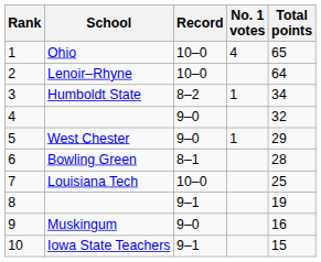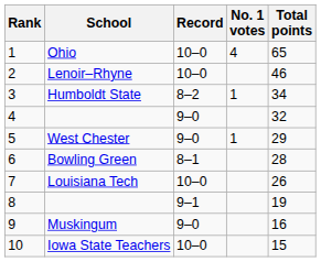 <table class="wikitable">
 <tr>
 <th>Rank</th>
 <th>School</th>
 <th>Record</th>
 <th>No. 1<br>votes</th>
 <th>Total<br>points</th>
 </tr>
 <tr>
 <td>1</td>
 <td><a href='#'>Ohio</a></td>
 <td>10–0</td>
 <td>4</td>
 <td>65</td>
 </tr>
 <tr>
 <td>2</td>
 <td><a href='#'>Lenoir–Rhyne</a></td>
 <td>10–0</td>
 <td></td>
-<td>64</td>
+<td>46</td>
 </tr>
 <tr>
 <td>3</td>
 <td><a href='#'>Humboldt State</a></td>
 <td>8–2</td>
 <td>1</td>
 <td>34</td>
 </tr>
 <tr>
 <td>4</td>
 <td></td>
 <td>9–0</td>
 <td></td>
 <td>32</td>
 </tr>
 <tr>
 <td>5</td>
 <td><a href='#'>West Chester</a></td>
 <td>9–0</td>
 <td>1</td>
 <td>29</td>
 </tr>
 <tr>
 <td>6</td>
 <td><a href='#'>Bowling Green</a></td>
 <td>8–1</td>
 <td></td>
 <td>28</td>
 </tr>
 <tr>
 <td>7</td>
 <td><a href='#'>Louisiana Tech</a></td>
 <td>10–0</td>
 <td></td>
-<td>25</td>
+<td>26</td>
 </tr>
 <tr>
 <td>8</td>
 <td></td>
 <td>9–1</td>
 <td></td>
 <td>19</td>
 </tr>
 <tr>
 <td>9</td>
 <td><a href='#'>Muskingum</a></td>
 <td>9–0</td>
 <td></td>
 <td>16</td>
 </tr>
 <tr>
 <td>10</td>
 <td><a href='#'>Iowa State Teachers</a></td>
-<td>9–1</td>
+<td>10–0</td>
 <td></td>
 <td>15</td>
 </tr>
 </table>
